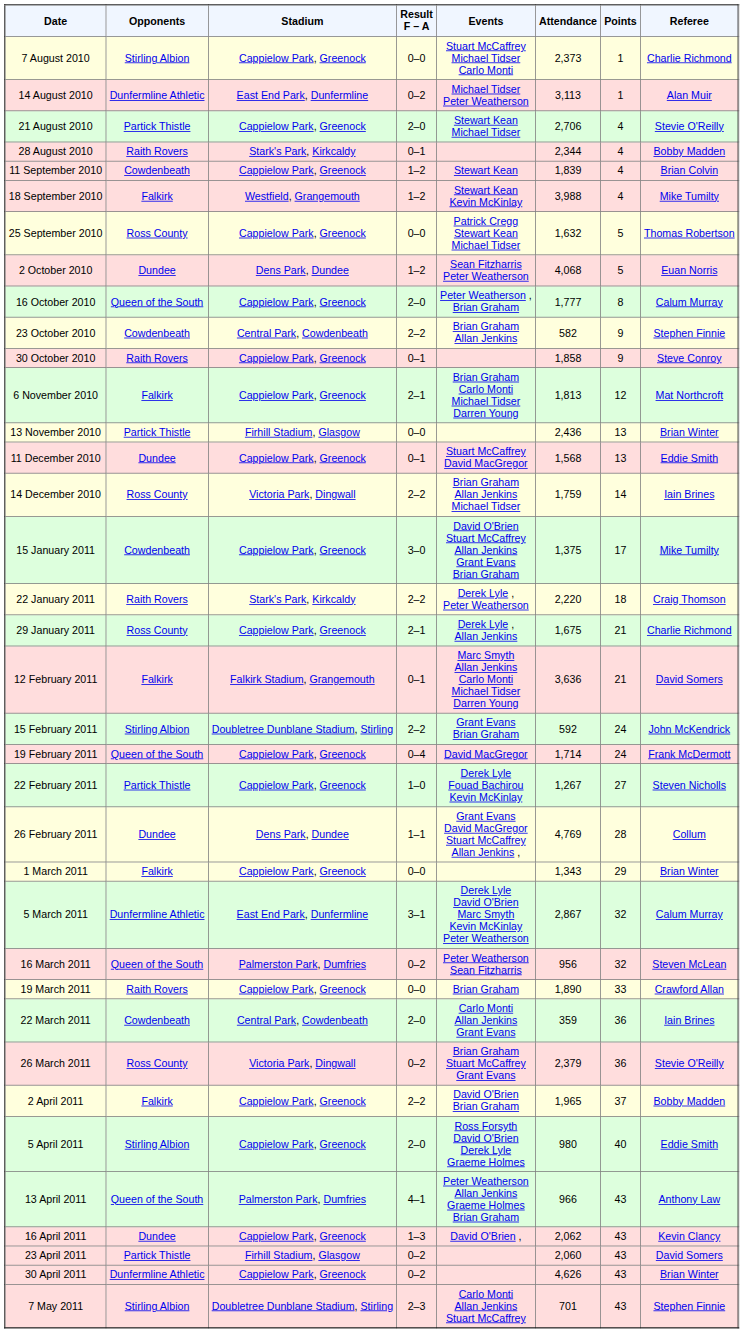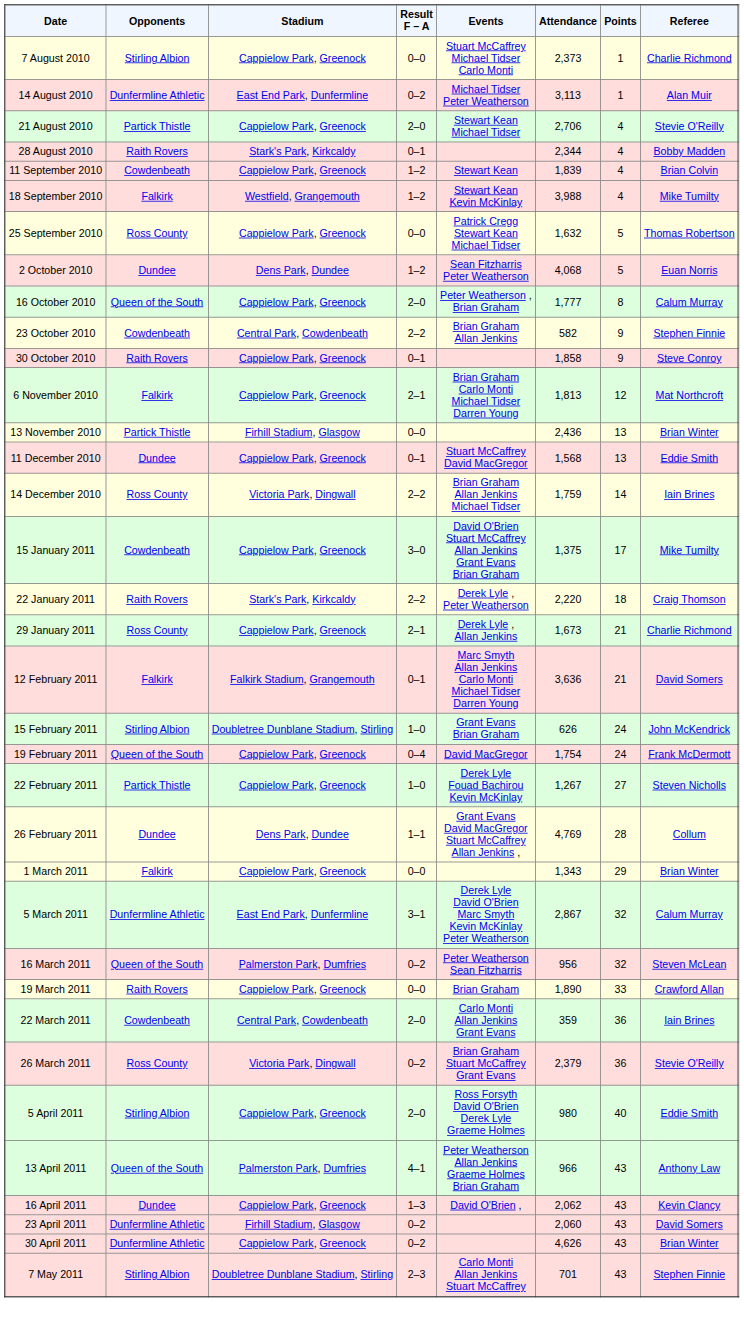 <table border="2" cellpadding="4" style="border-collapse:collapse; text-align:center; font-size:smaller;">
 <tr style="background:#f0f6ff;">
 <th><strong>Date</strong></th>
 <th><strong>Opponents</strong></th>
 <th><strong>Stadium</strong></th>
 <th><strong>Result <br> F – A</strong></th>
 <th><strong>Events</strong></th>
 <th><strong>Attendance</strong></th>
 <th><strong>Points</strong></th>
 <th><strong>Referee</strong></th>
 </tr>
 <tr bgcolor="ffffdd">
 <td>7 August 2010</td>
 <td><a href='#'>Stirling Albion</a></td>
 <td><a href='#'>Cappielow Park</a>, <a href='#'>Greenock</a></td>
 <td>0–0</td>
 <td><a href='#'>Stuart McCaffrey</a>  <br> <a href='#'>Michael Tidser</a>  <br> <a href='#'>Carlo Monti</a> </td>
 <td>2,373</td>
 <td>1</td>
 <td><a href='#'>Charlie Richmond</a></td>
 </tr>
 <tr bgcolor="ffdddd">
 <td>14 August 2010</td>
 <td><a href='#'>Dunfermline Athletic</a></td>
 <td><a href='#'>East End Park</a>, <a href='#'>Dunfermline</a></td>
 <td>0–2</td>
 <td><a href='#'>Michael Tidser</a>  <br> <a href='#'>Peter Weatherson</a> </td>
 <td>3,113</td>
 <td>1</td>
 <td><a href='#'>Alan Muir</a></td>
 </tr>
 <tr bgcolor="ddffdd">
 <td>21 August 2010</td>
 <td><a href='#'>Partick Thistle</a></td>
 <td><a href='#'>Cappielow Park</a>, <a href='#'>Greenock</a></td>
 <td>2–0</td>
 <td><a href='#'>Stewart Kean</a>  <br> <a href='#'>Michael Tidser</a> </td>
 <td>2,706</td>
 <td>4</td>
 <td><a href='#'>Stevie O'Reilly</a></td>
 </tr>
 <tr bgcolor="ffdddd">
 <td>28 August 2010</td>
 <td><a href='#'>Raith Rovers</a></td>
 <td><a href='#'>Stark's Park</a>, <a href='#'>Kirkcaldy</a></td>
 <td>0–1</td>
 <td></td>
 <td>2,344</td>
 <td>4</td>
 <td><a href='#'>Bobby Madden</a></td>
 </tr>
 <tr bgcolor="ffdddd">
 <td>11 September 2010</td>
 <td><a href='#'>Cowdenbeath</a></td>
 <td><a href='#'>Cappielow Park</a>, <a href='#'>Greenock</a></td>
 <td>1–2</td>
 <td><a href='#'>Stewart Kean</a> </td>
 <td>1,839</td>
 <td>4</td>
 <td><a href='#'>Brian Colvin</a></td>
 </tr>
 <tr bgcolor="ffdddd">
 <td>18 September 2010</td>
 <td><a href='#'>Falkirk</a></td>
 <td><a href='#'>Westfield</a>, <a href='#'>Grangemouth</a></td>
 <td>1–2</td>
 <td><a href='#'>Stewart Kean</a>  <br> <a href='#'>Kevin McKinlay</a> </td>
 <td>3,988</td>
 <td>4</td>
 <td><a href='#'>Mike Tumilty</a></td>
 </tr>
 <tr bgcolor="ffffdd">
 <td>25 September 2010</td>
 <td><a href='#'>Ross County</a></td>
 <td><a href='#'>Cappielow Park</a>, <a href='#'>Greenock</a></td>
 <td>0–0</td>
 <td><a href='#'>Patrick Cregg</a>  <br> <a href='#'>Stewart Kean</a>  <br> <a href='#'>Michael Tidser</a> </td>
 <td>1,632</td>
 <td>5</td>
 <td><a href='#'>Thomas Robertson</a></td>
 </tr>
 <tr bgcolor="ffdddd">
 <td>2 October 2010</td>
 <td><a href='#'>Dundee</a></td>
 <td><a href='#'>Dens Park</a>, <a href='#'>Dundee</a></td>
 <td>1–2</td>
 <td><a href='#'>Sean Fitzharris</a>  <br> <a href='#'>Peter Weatherson</a> </td>
 <td>4,068</td>
 <td>5</td>
 <td><a href='#'>Euan Norris</a></td>
 </tr>
 <tr bgcolor="ddffdd">
 <td>16 October 2010</td>
 <td><a href='#'>Queen of the South</a></td>
 <td><a href='#'>Cappielow Park</a>, <a href='#'>Greenock</a></td>
 <td>2–0</td>
 <td><a href='#'>Peter Weatherson</a> ,  <br> <a href='#'>Brian Graham</a> </td>
 <td>1,777</td>
 <td>8</td>
 <td><a href='#'>Calum Murray</a></td>
 </tr>
 <tr bgcolor="ffffdd">
 <td>23 October 2010</td>
 <td><a href='#'>Cowdenbeath</a></td>
 <td><a href='#'>Central Park</a>, <a href='#'>Cowdenbeath</a></td>
 <td>2–2</td>
 <td><a href='#'>Brian Graham</a>  <br> <a href='#'>Allan Jenkins</a>  </td>
 <td>582</td>
 <td>9</td>
 <td><a href='#'>Stephen Finnie</a></td>
 </tr>
 <tr bgcolor="ffdddd">
 <td>30 October 2010</td>
 <td><a href='#'>Raith Rovers</a></td>
 <td><a href='#'>Cappielow Park</a>, <a href='#'>Greenock</a></td>
 <td>0–1</td>
 <td></td>
 <td>1,858</td>
 <td>9</td>
 <td><a href='#'>Steve Conroy</a></td>
 </tr>
 <tr bgcolor="ddffdd">
 <td>6 November 2010</td>
 <td><a href='#'>Falkirk</a></td>
 <td><a href='#'>Cappielow Park</a>, <a href='#'>Greenock</a></td>
 <td>2–1</td>
 <td><a href='#'>Brian Graham</a>  <br> <a href='#'>Carlo Monti</a>  <br> <a href='#'>Michael Tidser</a>  <br> <a href='#'>Darren Young</a> </td>
 <td>1,813</td>
 <td>12</td>
 <td><a href='#'>Mat Northcroft</a></td>
 </tr>
 <tr bgcolor="ffffdd">
 <td>13 November 2010</td>
 <td><a href='#'>Partick Thistle</a></td>
 <td><a href='#'>Firhill Stadium</a>, <a href='#'>Glasgow</a></td>
 <td>0–0</td>
 <td></td>
 <td>2,436</td>
 <td>13</td>
 <td><a href='#'>Brian Winter</a></td>
 </tr>
 <tr bgcolor="ffdddd">
 <td>11 December 2010</td>
 <td><a href='#'>Dundee</a></td>
 <td><a href='#'>Cappielow Park</a>, <a href='#'>Greenock</a></td>
 <td>0–1</td>
 <td><a href='#'>Stuart McCaffrey</a>  <br> <a href='#'>David MacGregor</a> </td>
 <td>1,568</td>
 <td>13</td>
 <td><a href='#'>Eddie Smith</a></td>
 </tr>
 <tr bgcolor="ffffdd">
 <td>14 December 2010</td>
 <td><a href='#'>Ross County</a></td>
 <td><a href='#'>Victoria Park</a>, <a href='#'>Dingwall</a></td>
 <td>2–2</td>
 <td><a href='#'>Brian Graham</a>  <br> <a href='#'>Allan Jenkins</a>  <br> <a href='#'>Michael Tidser</a> </td>
 <td>1,759</td>
 <td>14</td>
 <td><a href='#'>Iain Brines</a></td>
 </tr>
 <tr bgcolor="ddffdd">
 <td>15 January 2011</td>
 <td><a href='#'>Cowdenbeath</a></td>
 <td><a href='#'>Cappielow Park</a>, <a href='#'>Greenock</a></td>
 <td>3–0</td>
 <td><a href='#'>David O'Brien</a>  <br> <a href='#'>Stuart McCaffrey</a>  <br> <a href='#'>Allan Jenkins</a>  <br> <a href='#'>Grant Evans</a>  <br> <a href='#'>Brian Graham</a> </td>
 <td>1,375</td>
 <td>17</td>
 <td><a href='#'>Mike Tumilty</a></td>
 </tr>
 <tr bgcolor="ffffdd">
 <td>22 January 2011</td>
 <td><a href='#'>Raith Rovers</a></td>
 <td><a href='#'>Stark's Park</a>, <a href='#'>Kirkcaldy</a></td>
 <td>2–2</td>
 <td><a href='#'>Derek Lyle</a> ,  <br> <a href='#'>Peter Weatherson</a> </td>
 <td>2,220</td>
 <td>18</td>
 <td><a href='#'>Craig Thomson</a></td>
 </tr>
 <tr bgcolor="ddffdd">
 <td>29 January 2011</td>
 <td><a href='#'>Ross County</a></td>
 <td><a href='#'>Cappielow Park</a>, <a href='#'>Greenock</a></td>
 <td>2–1</td>
 <td><a href='#'>Derek Lyle</a> ,  <br> <a href='#'>Allan Jenkins</a> </td>
-<td>1,675</td>
+<td>1,673</td>
 <td>21</td>
 <td><a href='#'>Charlie Richmond</a></td>
 </tr>
 <tr bgcolor="ffdddd">
 <td>12 February 2011</td>
 <td><a href='#'>Falkirk</a></td>
 <td><a href='#'>Falkirk Stadium</a>, <a href='#'>Grangemouth</a></td>
 <td>0–1</td>
 <td><a href='#'>Marc Smyth</a>  <br> <a href='#'>Allan Jenkins</a>  <br> <a href='#'>Carlo Monti</a>  <br> <a href='#'>Michael Tidser</a>   <br> <a href='#'>Darren Young</a> </td>
 <td>3,636</td>
 <td>21</td>
 <td><a href='#'>David Somers</a></td>
 </tr>
 <tr bgcolor="ddffdd">
 <td>15 February 2011</td>
 <td><a href='#'>Stirling Albion</a></td>
 <td><a href='#'>Doubletree Dunblane Stadium</a>, <a href='#'>Stirling</a></td>
-<td>2–2</td>
+<td>1–0</td>
 <td><a href='#'>Grant Evans</a>  <br> <a href='#'>Brian Graham</a> </td>
-<td>592</td>
+<td>626</td>
 <td>24</td>
 <td><a href='#'>John McKendrick</a></td>
 </tr>
 <tr bgcolor="ffdddd">
 <td>19 February 2011</td>
 <td><a href='#'>Queen of the South</a></td>
 <td><a href='#'>Cappielow Park</a>, <a href='#'>Greenock</a></td>
 <td>0–4</td>
 <td><a href='#'>David MacGregor</a> </td>
-<td>1,714</td>
+<td>1,754</td>
 <td>24</td>
 <td><a href='#'>Frank McDermott</a></td>
 </tr>
 <tr bgcolor="ddffdd">
 <td>22 February 2011</td>
 <td><a href='#'>Partick Thistle</a></td>
 <td><a href='#'>Cappielow Park</a>, <a href='#'>Greenock</a></td>
 <td>1–0</td>
 <td><a href='#'>Derek Lyle</a>  <br> <a href='#'>Fouad Bachirou</a>  <br> <a href='#'>Kevin McKinlay</a> </td>
 <td>1,267</td>
 <td>27</td>
 <td><a href='#'>Steven Nicholls</a></td>
 </tr>
 <tr bgcolor="ffffdd">
 <td>26 February 2011</td>
 <td><a href='#'>Dundee</a></td>
 <td><a href='#'>Dens Park</a>, <a href='#'>Dundee</a></td>
 <td>1–1</td>
 <td><a href='#'>Grant Evans</a>  <br> <a href='#'>David MacGregor</a>  <br> <a href='#'>Stuart McCaffrey</a>  <br> <a href='#'>Allan Jenkins</a> , </td>
 <td>4,769</td>
 <td>28</td>
 <td><a href='#'>Collum</a></td>
 </tr>
 <tr bgcolor="ffffdd">
 <td>1 March 2011</td>
 <td><a href='#'>Falkirk</a></td>
 <td><a href='#'>Cappielow Park</a>, <a href='#'>Greenock</a></td>
 <td>0–0</td>
 <td></td>
 <td>1,343</td>
 <td>29</td>
 <td><a href='#'>Brian Winter</a></td>
 </tr>
 <tr bgcolor="ddffdd">
 <td>5 March 2011</td>
 <td><a href='#'>Dunfermline Athletic</a></td>
 <td><a href='#'>East End Park</a>, <a href='#'>Dunfermline</a></td>
 <td>3–1</td>
 <td><a href='#'>Derek Lyle</a>  <br> <a href='#'>David O'Brien</a>  <br> <a href='#'>Marc Smyth</a>  <br> <a href='#'>Kevin McKinlay</a>  <br> <a href='#'>Peter Weatherson</a> </td>
 <td>2,867</td>
 <td>32</td>
 <td><a href='#'>Calum Murray</a></td>
 </tr>
 <tr bgcolor="ffdddd">
 <td>16 March 2011</td>
 <td><a href='#'>Queen of the South</a></td>
 <td><a href='#'>Palmerston Park</a>, <a href='#'>Dumfries</a></td>
 <td>0–2</td>
 <td><a href='#'>Peter Weatherson</a>  <br> <a href='#'>Sean Fitzharris</a> </td>
 <td>956</td>
 <td>32</td>
 <td><a href='#'>Steven McLean</a></td>
 </tr>
 <tr bgcolor="ffffdd">
 <td>19 March 2011</td>
 <td><a href='#'>Raith Rovers</a></td>
 <td><a href='#'>Cappielow Park</a>, <a href='#'>Greenock</a></td>
 <td>0–0</td>
 <td><a href='#'>Brian Graham</a> </td>
 <td>1,890</td>
 <td>33</td>
 <td><a href='#'>Crawford Allan</a></td>
 </tr>
 <tr bgcolor="ddffdd">
 <td>22 March 2011</td>
 <td><a href='#'>Cowdenbeath</a></td>
 <td><a href='#'>Central Park</a>, <a href='#'>Cowdenbeath</a></td>
 <td>2–0</td>
 <td><a href='#'>Carlo Monti</a>  <br> <a href='#'>Allan Jenkins</a>  <br> <a href='#'>Grant Evans</a> </td>
 <td>359</td>
 <td>36</td>
 <td><a href='#'>Iain Brines</a></td>
 </tr>
 <tr bgcolor="ffdddd">
 <td>26 March 2011</td>
 <td><a href='#'>Ross County</a></td>
 <td><a href='#'>Victoria Park</a>, <a href='#'>Dingwall</a></td>
 <td>0–2</td>
 <td><a href='#'>Brian Graham</a>  <br> <a href='#'>Stuart McCaffrey</a>  <br> <a href='#'>Grant Evans</a> </td>
 <td>2,379</td>
 <td>36</td>
 <td><a href='#'>Stevie O'Reilly</a></td>
 </tr>
-<tr bgcolor="ffffdd">
-<td>2 April 2011</td>
-<td><a href='#'>Falkirk</a></td>
-<td><a href='#'>Cappielow Park</a>, <a href='#'>Greenock</a></td>
-<td>2–2</td>
-<td><a href='#'>David O'Brien</a>  <br> <a href='#'>Brian Graham</a> </td>
-<td>1,965</td>
-<td>37</td>
-<td><a href='#'>Bobby Madden</a></td>
-</tr>
 <tr bgcolor="ddffdd">
 <td>5 April 2011</td>
 <td><a href='#'>Stirling Albion</a></td>
 <td><a href='#'>Cappielow Park</a>, <a href='#'>Greenock</a></td>
 <td>2–0</td>
 <td><a href='#'>Ross Forsyth</a>  <br> <a href='#'>David O'Brien</a>  <br> <a href='#'>Derek Lyle</a>  <br> <a href='#'>Graeme Holmes</a> </td>
 <td>980</td>
 <td>40</td>
 <td><a href='#'>Eddie Smith</a></td>
 </tr>
 <tr bgcolor="ddffdd">
 <td>13 April 2011</td>
 <td><a href='#'>Queen of the South</a></td>
 <td><a href='#'>Palmerston Park</a>, <a href='#'>Dumfries</a></td>
 <td>4–1</td>
 <td><a href='#'>Peter Weatherson</a>  <br> <a href='#'>Allan Jenkins</a>  <br> <a href='#'>Graeme Holmes</a>  <br> <a href='#'>Brian Graham</a> </td>
 <td>966</td>
 <td>43</td>
 <td><a href='#'>Anthony Law</a></td>
 </tr>
 <tr bgcolor="ffdddd">
 <td>16 April 2011</td>
 <td><a href='#'>Dundee</a></td>
 <td><a href='#'>Cappielow Park</a>, <a href='#'>Greenock</a></td>
 <td>1–3</td>
 <td><a href='#'>David O'Brien</a> , </td>
 <td>2,062</td>
 <td>43</td>
 <td><a href='#'>Kevin Clancy</a></td>
 </tr>
 <tr bgcolor="ffdddd">
 <td>23 April 2011</td>
-<td><a href='#'>Partick Thistle</a></td>
+<td><a href='#'>Dunfermline Athletic</a></td>
 <td><a href='#'>Firhill Stadium</a>, <a href='#'>Glasgow</a></td>
 <td>0–2</td>
 <td></td>
 <td>2,060</td>
 <td>43</td>
 <td><a href='#'>David Somers</a></td>
 </tr>
 <tr bgcolor="ffdddd">
 <td>30 April 2011</td>
 <td><a href='#'>Dunfermline Athletic</a></td>
 <td><a href='#'>Cappielow Park</a>, <a href='#'>Greenock</a></td>
 <td>0–2</td>
 <td></td>
 <td>4,626</td>
 <td>43</td>
 <td><a href='#'>Brian Winter</a></td>
 </tr>
 <tr bgcolor="ffdddd">
 <td>7 May 2011</td>
 <td><a href='#'>Stirling Albion</a></td>
 <td><a href='#'>Doubletree Dunblane Stadium</a>, <a href='#'>Stirling</a></td>
 <td>2–3</td>
 <td><a href='#'>Carlo Monti</a>  <br> <a href='#'>Allan Jenkins</a>  <br> <a href='#'>Stuart McCaffrey</a> </td>
 <td>701</td>
 <td>43</td>
 <td><a href='#'>Stephen Finnie</a></td>
 </tr>
 </table>
